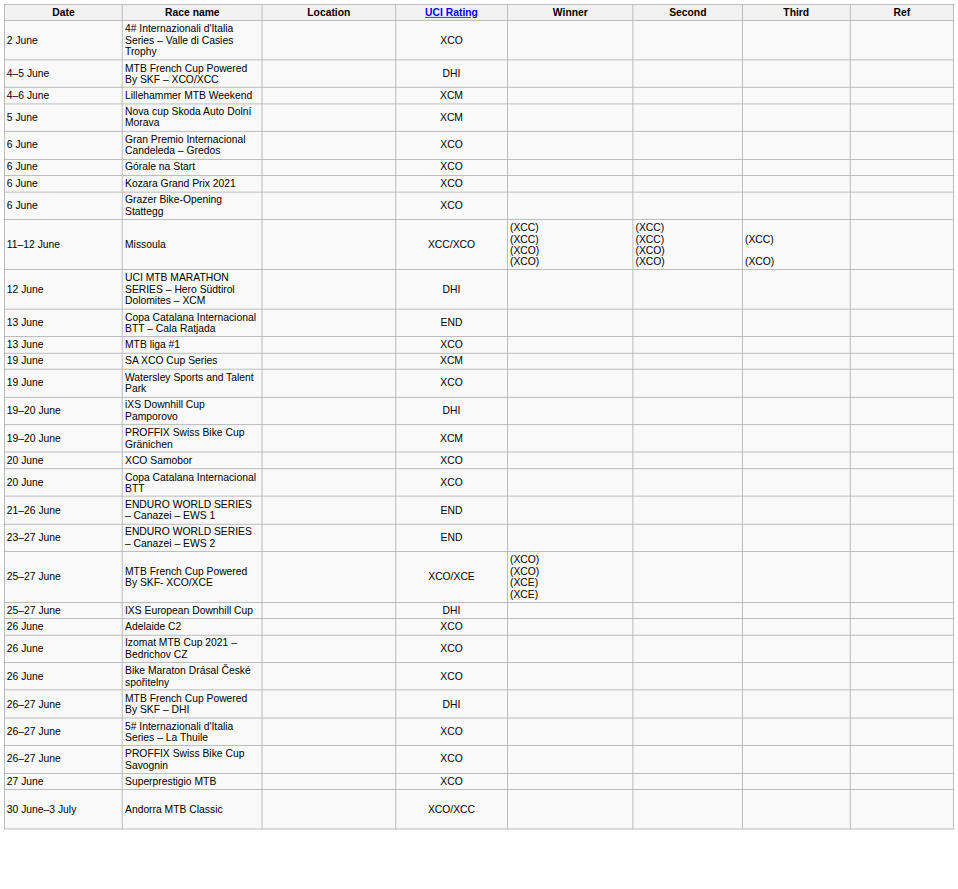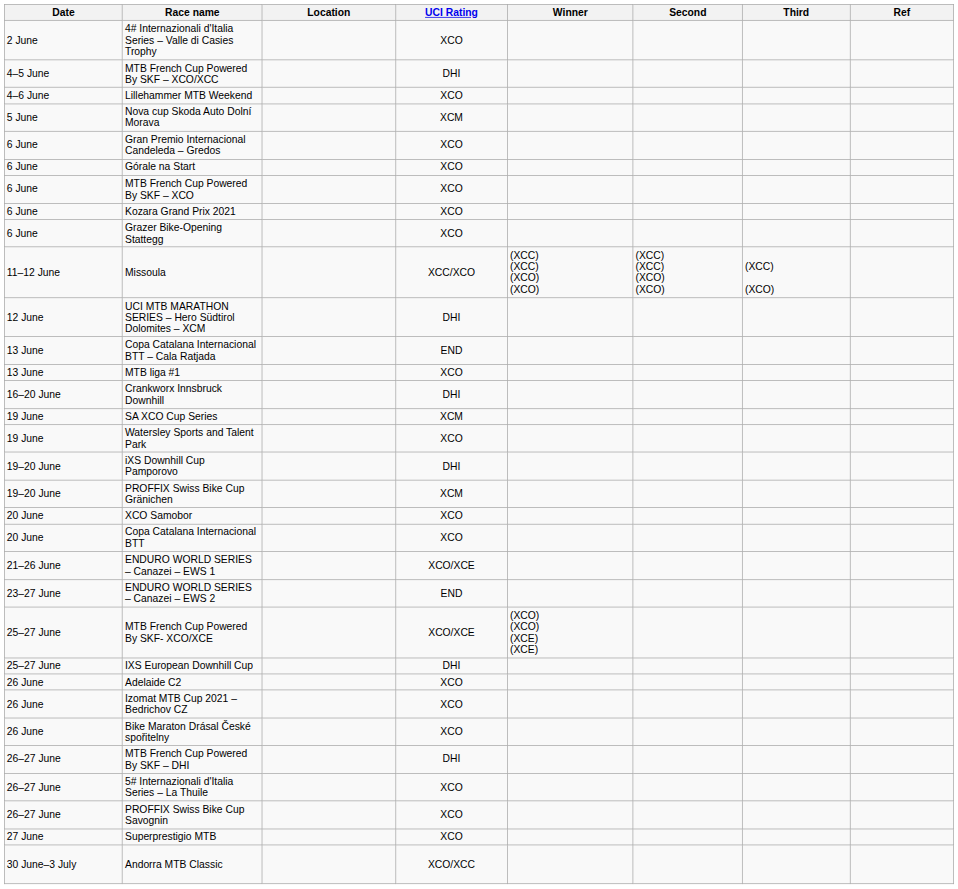 <table class="wikitable sortable" style="font-size:85%;">
 <tr>
 <th style="width:190px;">Date</th>
 <th style="width:210px;">Race name</th>
 <th style="width:210px;">Location</th>
 <th style="width:170px;"><a href='#'>UCI Rating</a></th>
 <th width=200px>Winner</th>
 <th style="width:170px;">Second</th>
 <th style="width:170px;">Third</th>
 <th style="width:170px;">Ref</th>
 </tr>
 <tr>
 <td>2 June</td>
 <td>4# Internazionali d'Italia Series – Valle di Casies Trophy</td>
 <td></td>
 <td align=center>XCO</td>
 <td><br></td>
 <td><br></td>
 <td><br></td>
 <td align=center></td>
 </tr>
 <tr>
 <td>4–5 June</td>
 <td>MTB French Cup Powered By SKF – XCO/XCC</td>
 <td></td>
 <td align=center>DHI</td>
 <td></td>
 <td></td>
 <td></td>
 <td align=center></td>
 </tr>
 <tr>
 <td>4–6 June</td>
 <td>Lillehammer MTB Weekend</td>
 <td></td>
-<td align=center>XCM</td>
+<td align=center>XCO</td>
 <td><br></td>
 <td><br></td>
 <td><br></td>
 <td align=center></td>
 </tr>
 <tr>
 <td>5 June</td>
 <td>Nova cup Skoda Auto Dolní Morava</td>
 <td></td>
 <td align=center>XCM</td>
 <td><br></td>
 <td><br></td>
 <td><br></td>
 <td align=center></td>
 </tr>
 <tr>
 <td>6 June</td>
 <td>Gran Premio Internacional Candeleda – Gredos</td>
 <td></td>
 <td align=center>XCO</td>
 <td><br></td>
 <td><br></td>
 <td><br></td>
 <td align=center></td>
 </tr>
 <tr>
 <td>6 June</td>
 <td>Górale na Start</td>
+<td></td>
+<td align=center>XCO</td>
+<td><br></td>
+<td><br></td>
+<td><br></td>
+<td align=center></td>
+</tr>
+<tr>
+<td>6 June</td>
+<td>MTB French Cup Powered By SKF – XCO</td>
 <td></td>
 <td align=center>XCO</td>
 <td><br></td>
 <td><br></td>
 <td><br></td>
 <td align=center></td>
 </tr>
 <tr>
 <td>6 June</td>
 <td>Kozara Grand Prix 2021</td>
 <td></td>
 <td align=center>XCO</td>
 <td><br></td>
 <td><br></td>
 <td><br></td>
 <td align=center></td>
 </tr>
 <tr>
 <td>6 June</td>
 <td>Grazer Bike-Opening Stattegg</td>
 <td></td>
 <td align=center>XCO</td>
 <td><br></td>
 <td><br></td>
 <td><br></td>
 <td align=center></td>
 </tr>
 <tr>
 <td>11–12 June</td>
 <td>Missoula</td>
 <td></td>
 <td align=center>XCC/XCO</td>
 <td> (XCC)<br> (XCC)<br> (XCO)<br> (XCO)</td>
 <td> (XCC)<br> (XCC)<br> (XCO)<br> (XCO)</td>
 <td><br> (XCC)<br><br> (XCO)</td>
 <td align=center></td>
 </tr>
 <tr>
 <td>12 June</td>
 <td>UCI MTB MARATHON SERIES – Hero Südtirol Dolomites – XCM</td>
 <td></td>
 <td align=center>DHI</td>
 <td><br></td>
 <td><br></td>
 <td><br></td>
 <td align=center></td>
 </tr>
 <tr>
 <td>13 June</td>
 <td>Copa Catalana Internacional BTT – Cala Ratjada</td>
 <td></td>
 <td align=center>END</td>
 <td><br></td>
 <td><br></td>
 <td><br></td>
 <td align=center></td>
 </tr>
 <tr>
 <td>13 June</td>
 <td>MTB liga #1</td>
 <td></td>
 <td align=center>XCO</td>
+<td><br></td>
+<td><br></td>
+<td><br></td>
+<td align=center></td>
+</tr>
+<tr>
+<td>16–20 June</td>
+<td>Crankworx Innsbruck Downhill</td>
+<td></td>
+<td align=center>DHI</td>
 <td><br></td>
 <td><br></td>
 <td><br></td>
 <td align=center></td>
 </tr>
 <tr>
 <td>19 June</td>
 <td>SA XCO Cup Series</td>
 <td></td>
 <td align=center>XCM</td>
 <td><br></td>
 <td><br></td>
 <td><br></td>
 <td align=center></td>
 </tr>
 <tr>
 <td>19 June</td>
 <td>Watersley Sports and Talent Park</td>
 <td></td>
 <td align=center>XCO</td>
 <td><br></td>
 <td><br></td>
 <td><br></td>
 <td align=center></td>
 </tr>
 <tr>
 <td>19–20 June</td>
 <td>iXS Downhill Cup Pamporovo</td>
 <td></td>
 <td align=center>DHI</td>
 <td><br></td>
 <td><br></td>
 <td><br></td>
 <td align=center></td>
 </tr>
 <tr>
 <td>19–20 June</td>
 <td>PROFFIX Swiss Bike Cup Gränichen</td>
 <td></td>
 <td align=center>XCM</td>
 <td><br></td>
 <td><br></td>
 <td><br></td>
 <td align=center></td>
 </tr>
 <tr>
 <td>20 June</td>
 <td>XCO Samobor</td>
 <td></td>
 <td align=center>XCO</td>
 <td><br></td>
 <td><br></td>
 <td><br></td>
 <td align=center></td>
 </tr>
 <tr>
 <td>20 June</td>
 <td>Copa Catalana Internacional BTT</td>
 <td></td>
 <td align=center>XCO</td>
 <td><br></td>
 <td><br></td>
 <td><br></td>
 <td align=center></td>
 </tr>
 <tr>
 <td>21–26 June</td>
 <td>ENDURO WORLD SERIES – Canazei – EWS 1</td>
 <td></td>
-<td align=center>END</td>
+<td align=center>XCO/XCE</td>
 <td><br></td>
 <td><br></td>
 <td><br></td>
 <td align=center></td>
 </tr>
 <tr>
 <td>23–27 June</td>
 <td>ENDURO WORLD SERIES – Canazei – EWS 2</td>
 <td></td>
 <td align=center>END</td>
 <td><br></td>
 <td><br></td>
 <td><br></td>
 <td align=center></td>
 </tr>
 <tr>
 <td>25–27 June</td>
 <td>MTB French Cup Powered By SKF- XCO/XCE</td>
 <td></td>
 <td align=center>XCO/XCE</td>
 <td> (XCO)<br> (XCO)<br> (XCE)<br> (XCE)</td>
 <td></td>
 <td></td>
 <td align=center></td>
 </tr>
 <tr>
 <td>25–27 June</td>
 <td>IXS European Downhill Cup</td>
 <td></td>
 <td align=center>DHI</td>
 <td><br></td>
 <td><br></td>
 <td><br></td>
 <td align=center></td>
 </tr>
 <tr>
 <td>26 June</td>
 <td>Adelaide C2</td>
 <td></td>
 <td align=center>XCO</td>
 <td><br></td>
 <td><br></td>
 <td><br></td>
 <td align=center></td>
 </tr>
 <tr>
 <td>26 June</td>
 <td>Izomat MTB Cup 2021 – Bedrichov CZ</td>
 <td></td>
 <td align=center>XCO</td>
 <td><br></td>
 <td><br></td>
 <td><br></td>
 <td align=center></td>
 </tr>
 <tr>
 <td>26 June</td>
 <td>Bike Maraton Drásal České spořitelny</td>
 <td></td>
 <td align=center>XCO</td>
 <td><br></td>
 <td><br></td>
 <td><br></td>
 <td align=center></td>
 </tr>
 <tr>
 <td>26–27 June</td>
 <td>MTB French Cup Powered By SKF – DHI</td>
 <td></td>
 <td align=center>DHI</td>
 <td><br></td>
 <td><br></td>
 <td><br></td>
 <td align=center></td>
 </tr>
 <tr>
 <td>26–27 June</td>
 <td>5# Internazionali d'Italia Series – La Thuile</td>
 <td></td>
 <td align=center>XCO</td>
 <td><br></td>
 <td><br></td>
 <td><br></td>
 <td align=center></td>
 </tr>
 <tr>
 <td>26–27 June</td>
 <td>PROFFIX Swiss Bike Cup Savognin</td>
 <td></td>
 <td align=center>XCO</td>
 <td><br></td>
 <td><br></td>
 <td><br></td>
 <td align=center></td>
 </tr>
 <tr>
 <td>27 June</td>
 <td>Superprestigio MTB</td>
 <td></td>
 <td align=center>XCO</td>
 <td><br></td>
 <td><br></td>
 <td><br></td>
 <td align=center></td>
 </tr>
 <tr>
 <td>30 June–3 July</td>
 <td>Andorra MTB Classic</td>
 <td></td>
 <td align=center>XCO/XCC</td>
 <td><br><br><br></td>
 <td><br><br><br></td>
 <td><br><br><br></td>
 <td align=center></td>
 </tr>
 </table>
